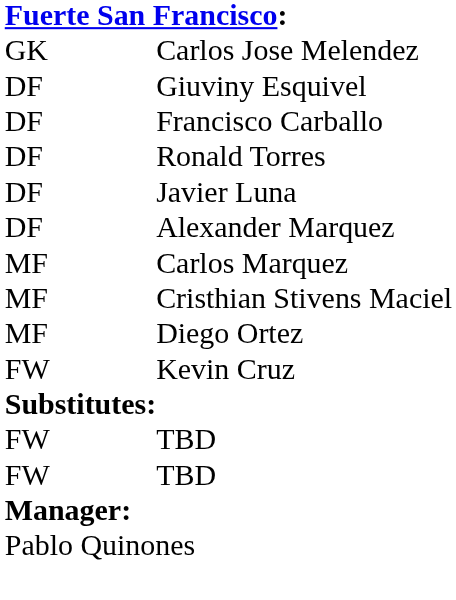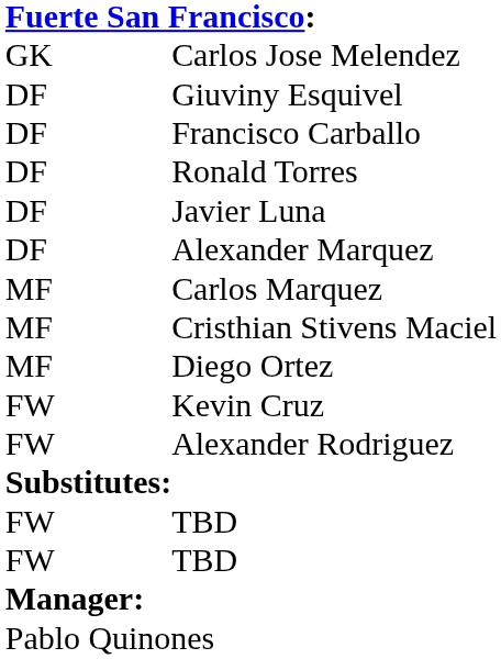 <table style="font-size: 90%" cellspacing="0" cellpadding="0" align=right>
 <tr>
 <td colspan="4"><strong><a href='#'>Fuerte San Francisco</a>:</strong></td>
 </tr>
 <tr>
 <th width="25"></th>
 <th width="25"></th>
 </tr>
 <tr>
 <td>GK</td>
 <td></td>
 <td> Carlos Jose Melendez</td>
 </tr>
 <tr>
 <td>DF</td>
 <td></td>
 <td> Giuviny Esquivel</td>
 </tr>
 <tr>
 <td>DF</td>
 <td></td>
 <td> Francisco Carballo</td>
 </tr>
 <tr>
 <td>DF</td>
 <td></td>
 <td> Ronald Torres</td>
 </tr>
 <tr>
 <td>DF</td>
 <td></td>
 <td>  Javier Luna</td>
 </tr>
 <tr>
 <td>DF</td>
 <td></td>
 <td> Alexander Marquez </td>
 </tr>
 <tr>
 <td>MF</td>
 <td></td>
 <td>  Carlos Marquez</td>
 </tr>
 <tr>
 <td>MF</td>
 <td></td>
 <td> Cristhian Stivens Maciel</td>
 </tr>
 <tr>
 <td>MF</td>
 <td></td>
 <td> Diego Ortez</td>
 </tr>
 <tr>
 <td>FW</td>
 <td></td>
 <td> Kevin Cruz</td>
 </tr>
 <tr>
+<td>FW</td>
+<td></td>
+<td>  Alexander Rodriguez</td>
+<td></td>
+<td></td>
+</tr>
+<tr>
 <td colspan=2><strong>Substitutes:</strong></td>
 </tr>
 <tr>
 <td>FW</td>
 <td></td>
 <td> TBD</td>
 <td></td>
 <td></td>
 </tr>
 <tr>
 <td>FW</td>
 <td></td>
 <td>  TBD</td>
 <td></td>
 <td></td>
 </tr>
 <tr>
 <td colspan=3><strong>Manager:</strong></td>
 </tr>
 <tr>
 <td colspan=4> Pablo Quinones</td>
 </tr>
 </table>
